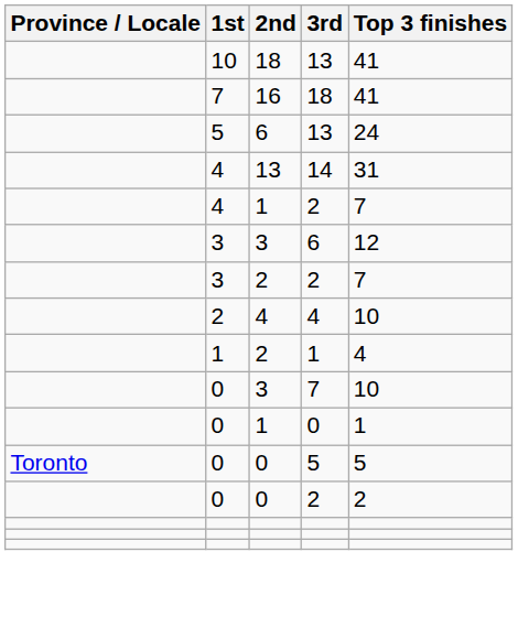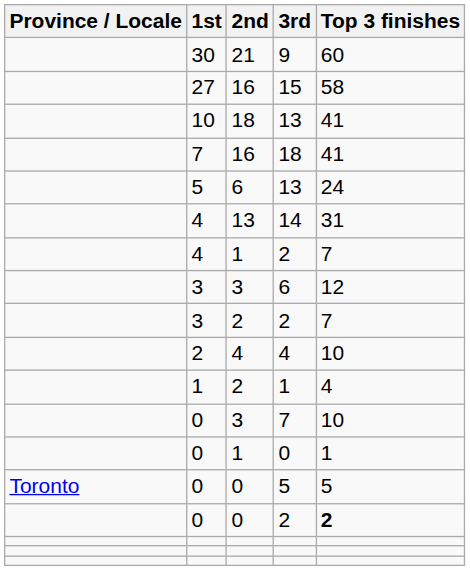 <table class="wikitable">
 <tr>
 <th scope="col">Province / Locale</th>
 <th scope="col">1st</th>
 <th scope="col">2nd</th>
 <th scope="col">3rd</th>
 <th scope="col">Top 3 finishes</th>
+</tr>
+<tr>
+<td></td>
+<td>30</td>
+<td>21</td>
+<td>9</td>
+<td>60</td>
+</tr>
+<tr>
+<td></td>
+<td>27</td>
+<td>16</td>
+<td>15</td>
+<td>58</td>
 </tr>
 <tr>
 <td></td>
 <td>10</td>
 <td>18</td>
 <td>13</td>
 <td>41</td>
 </tr>
 <tr>
 <td></td>
 <td>7</td>
 <td>16</td>
 <td>18</td>
 <td>41</td>
 </tr>
 <tr>
 <td></td>
 <td>5</td>
 <td>6</td>
 <td>13</td>
 <td>24</td>
 </tr>
 <tr>
 <td></td>
 <td>4</td>
 <td>13</td>
 <td>14</td>
 <td>31</td>
 </tr>
 <tr>
 <td></td>
 <td>4</td>
 <td>1</td>
 <td>2</td>
 <td>7</td>
 </tr>
 <tr>
 <td></td>
 <td>3</td>
 <td>3</td>
 <td>6</td>
 <td>12</td>
 </tr>
 <tr>
 <td></td>
 <td>3</td>
 <td>2</td>
 <td>2</td>
 <td>7</td>
 </tr>
 <tr>
 <td></td>
 <td>2</td>
 <td>4</td>
 <td>4</td>
 <td>10</td>
 </tr>
 <tr>
 <td></td>
 <td>1</td>
 <td>2</td>
 <td>1</td>
 <td>4</td>
 </tr>
 <tr>
 <td></td>
 <td>0</td>
 <td>3</td>
 <td>7</td>
 <td>10</td>
 </tr>
 <tr>
 <td></td>
 <td>0</td>
 <td>1</td>
 <td>0</td>
 <td>1</td>
 </tr>
 <tr>
 <td> <a href='#'>Toronto</a></td>
 <td>0</td>
 <td>0</td>
 <td>5</td>
 <td>5</td>
 </tr>
 <tr>
 <td></td>
 <td>0</td>
 <td>0</td>
 <td>2</td>
-<td>2</td>
+<td><strong>2</strong></td>
 </tr>
 <tr>
 <td></td>
 <td></td>
 <td></td>
 <td></td>
 <td></td>
 </tr>
 <tr>
 <td></td>
 <td></td>
 <td></td>
 <td></td>
 <td></td>
 </tr>
 <tr>
 <td></td>
 <td></td>
 <td></td>
 <td></td>
 <td></td>
 </tr>
 </table>
